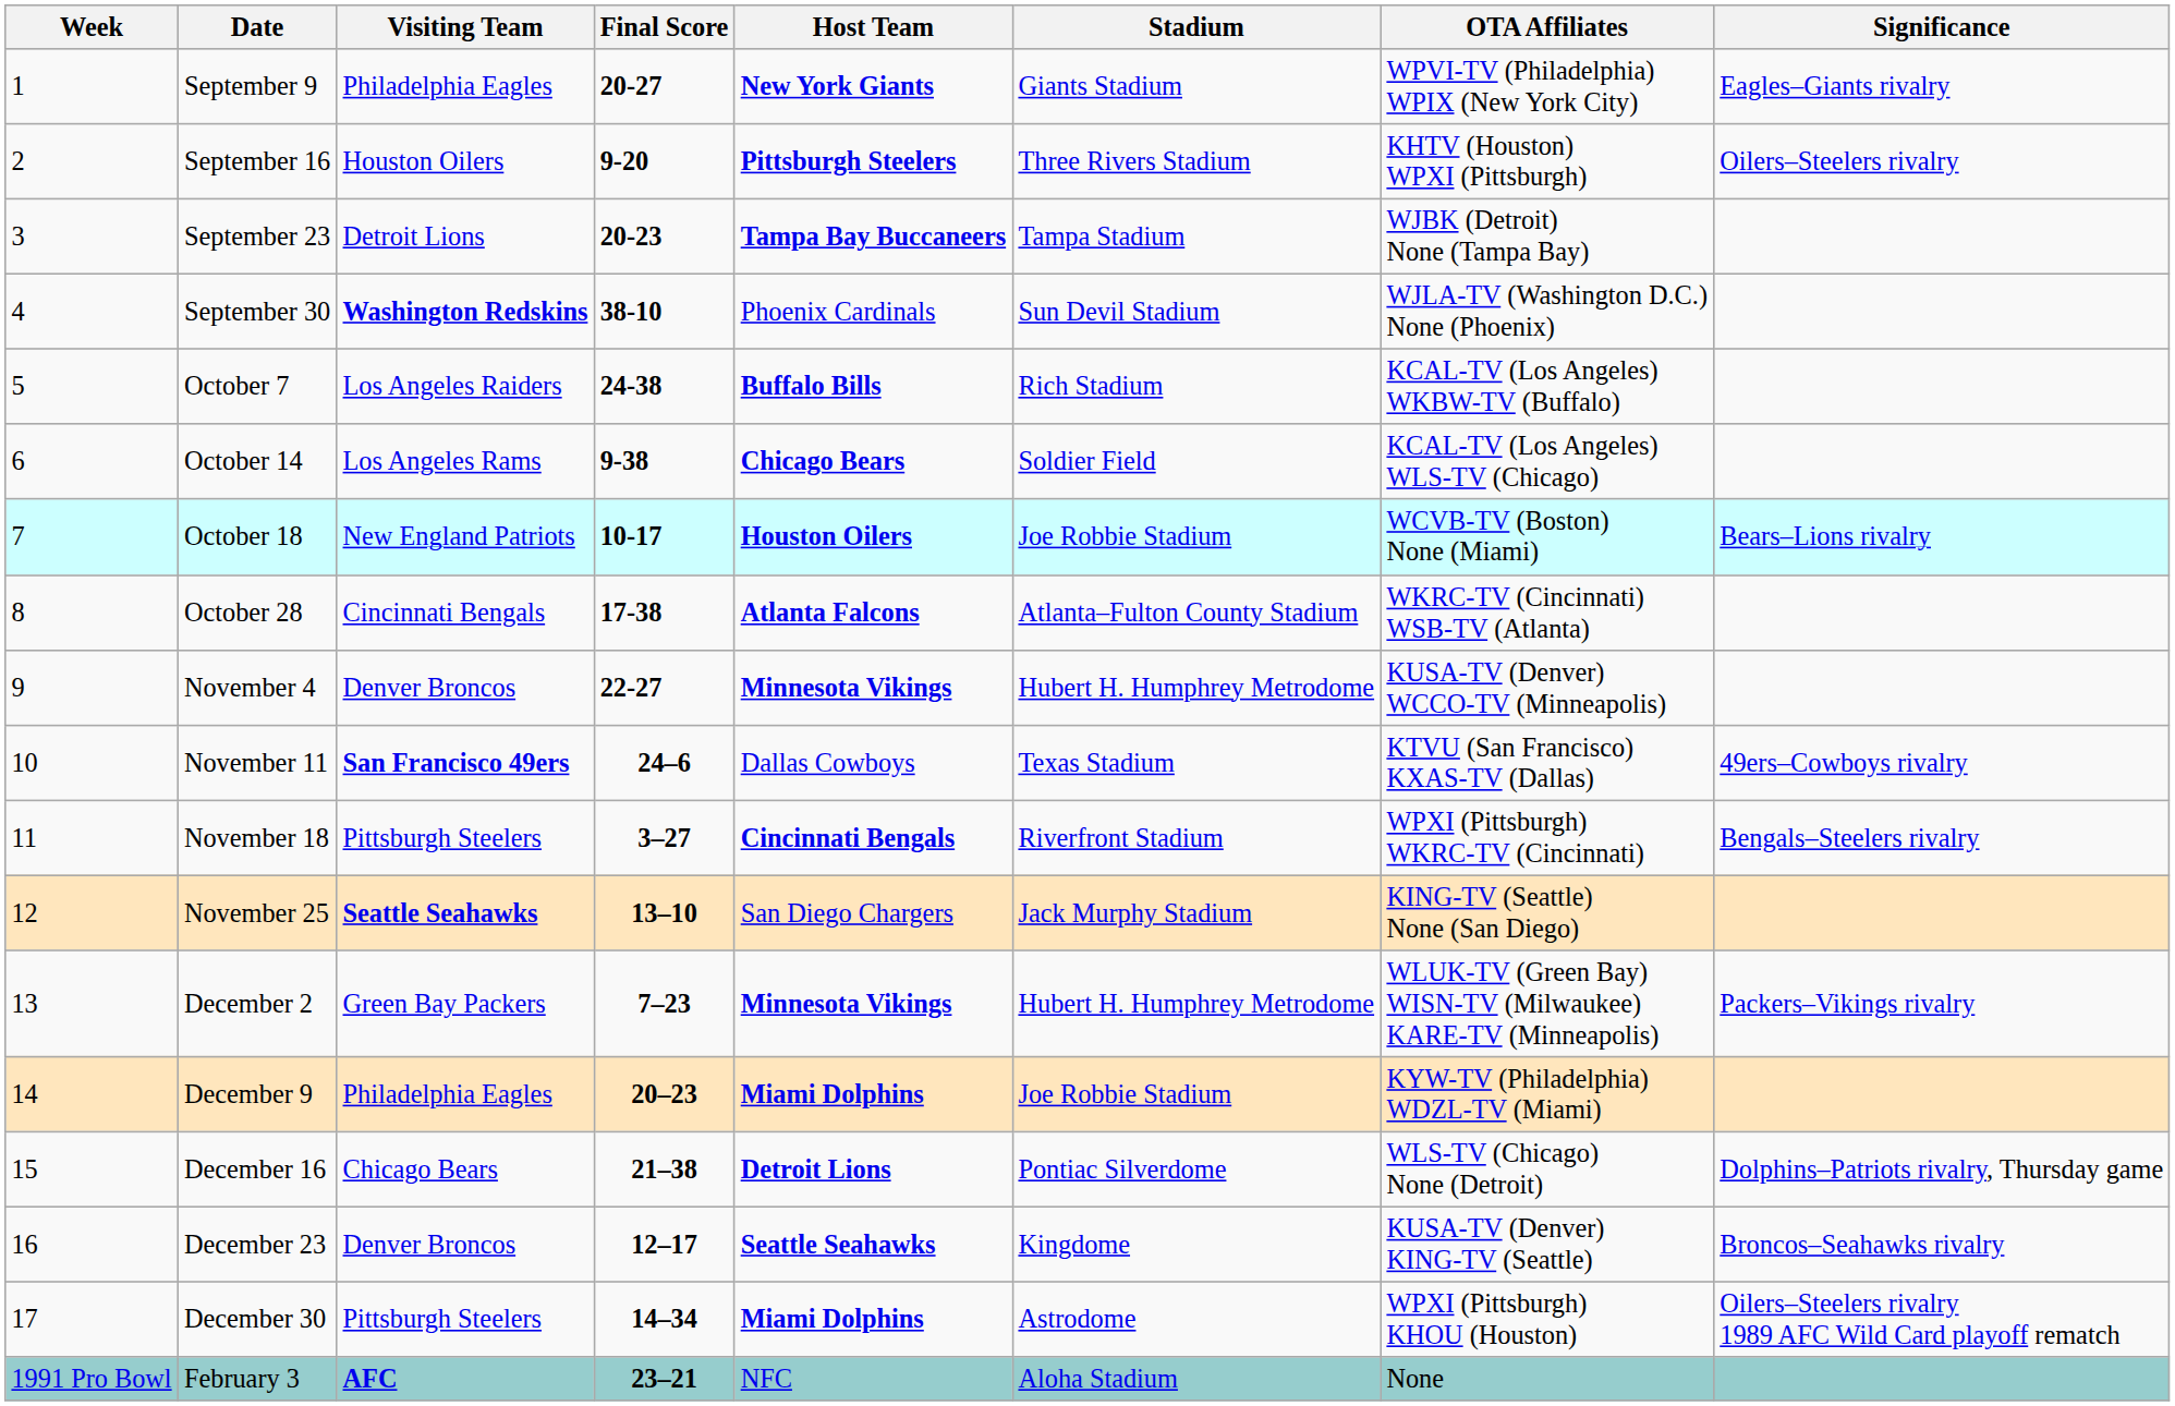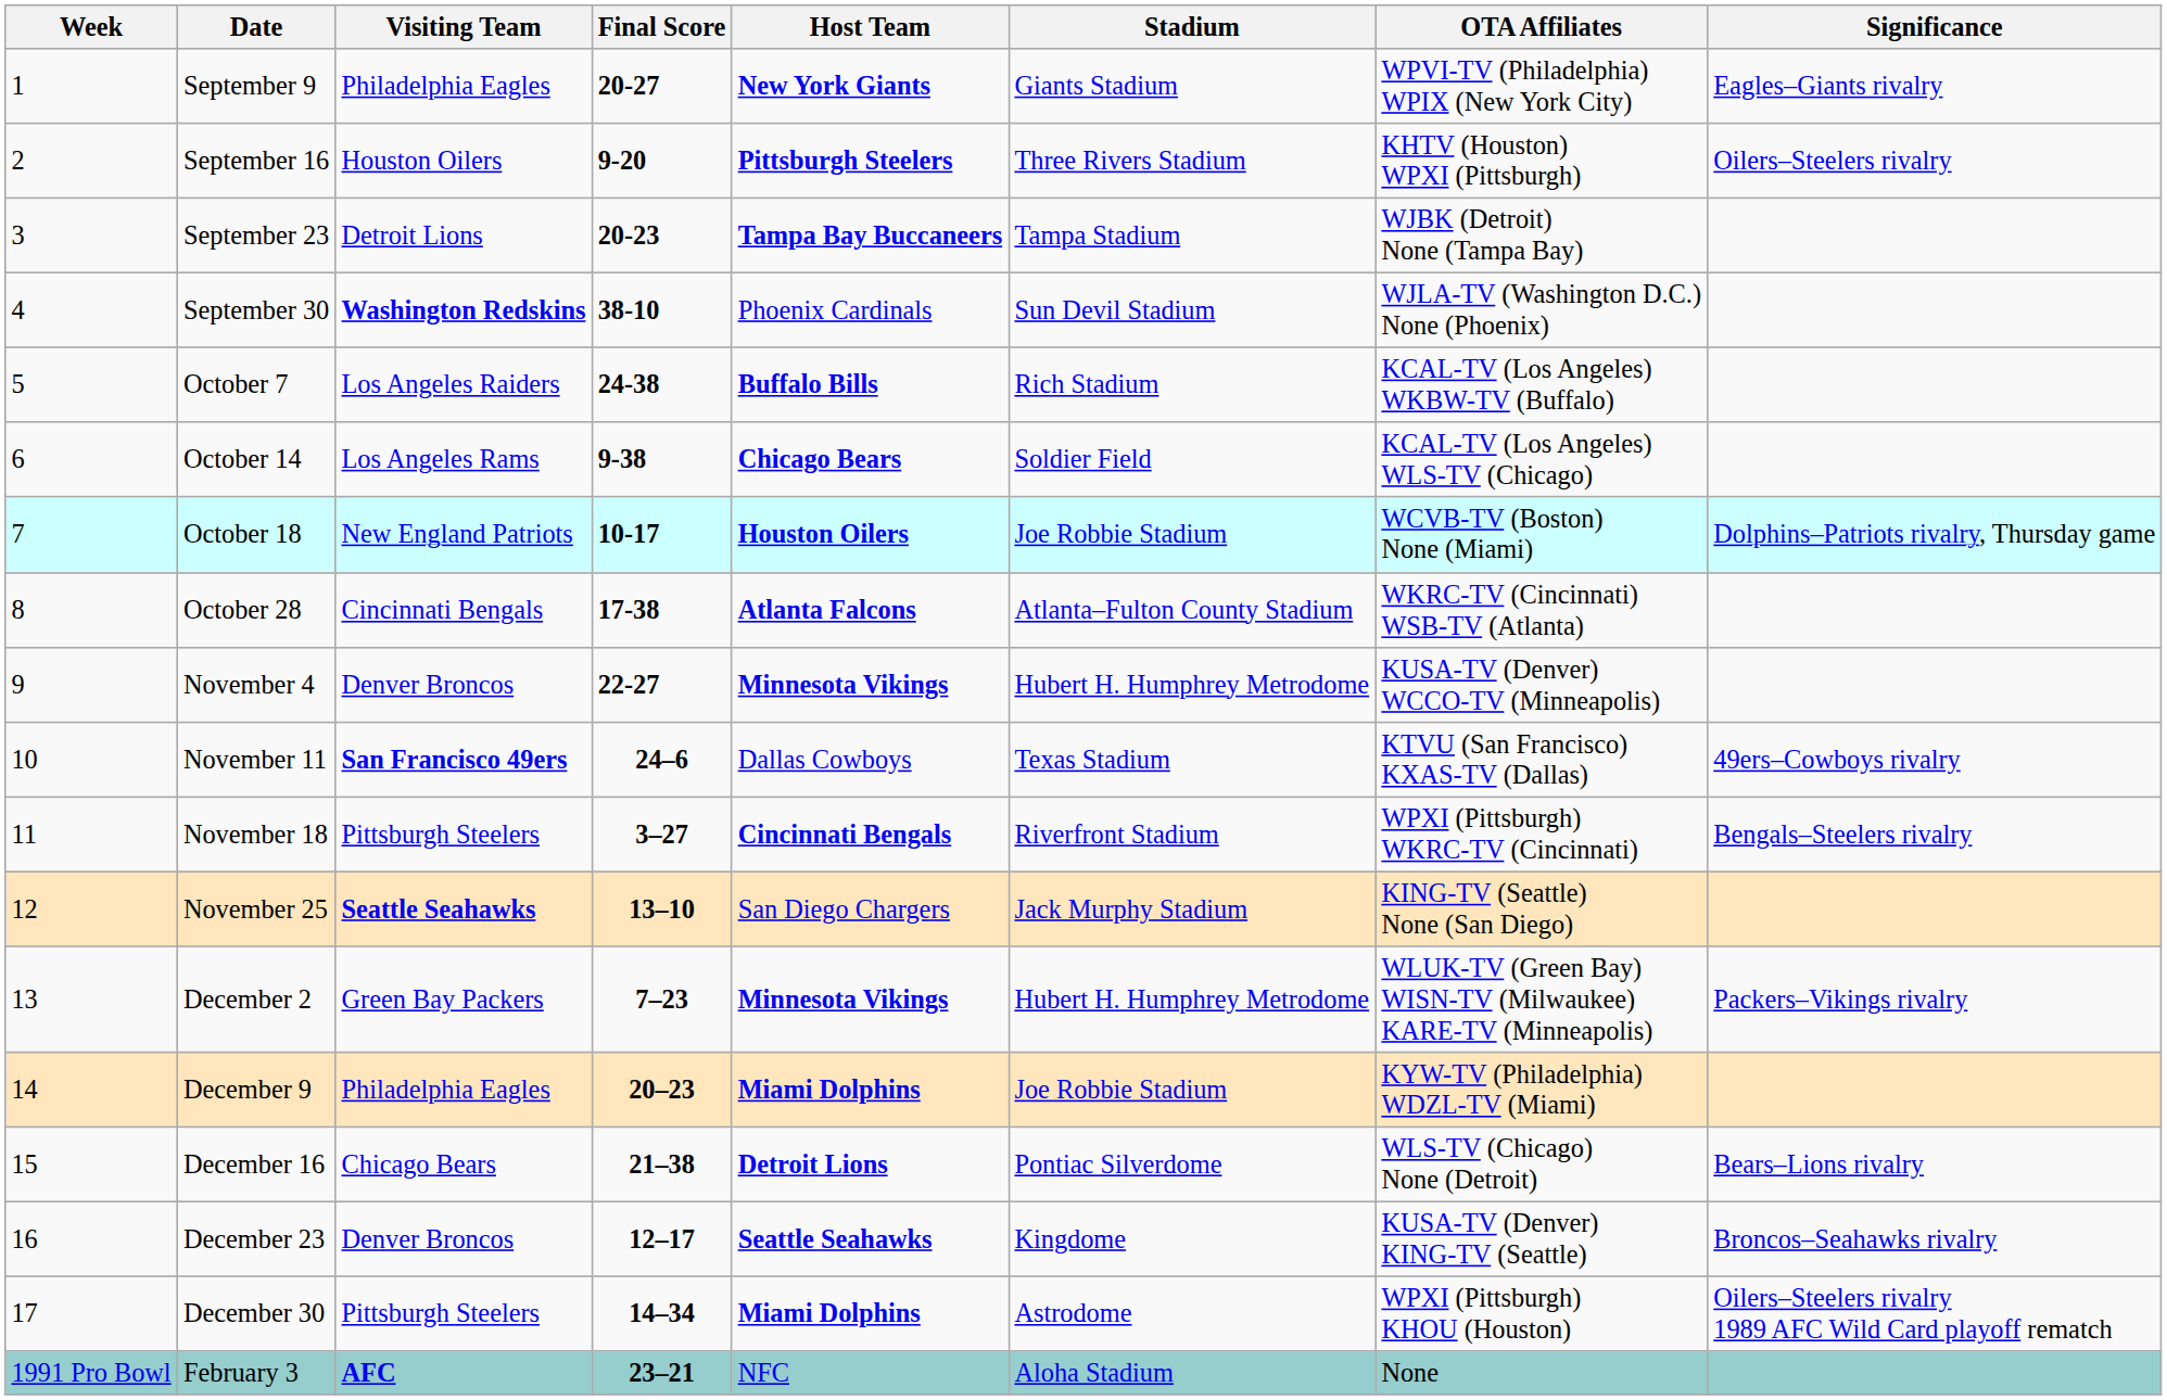 <table class="wikitable" style="font-size: 95%;">
 <tr>
 <th>Week</th>
 <th>Date</th>
 <th>Visiting Team</th>
 <th>Final Score</th>
 <th>Host Team</th>
 <th>Stadium</th>
 <th>OTA Affiliates</th>
 <th>Significance</th>
 </tr>
 <tr>
 <td>1</td>
 <td>September 9</td>
 <td><a href='#'>Philadelphia Eagles</a></td>
 <td><strong>20-27</strong></td>
 <td><strong><a href='#'>New York Giants</a></strong></td>
 <td><a href='#'>Giants Stadium</a></td>
 <td><a href='#'>WPVI-TV</a> (Philadelphia)<br><a href='#'>WPIX</a> (New York City)</td>
 <td><a href='#'>Eagles–Giants rivalry</a></td>
 </tr>
 <tr>
 <td>2</td>
 <td>September 16</td>
 <td><a href='#'>Houston Oilers</a></td>
 <td><strong>9-20</strong></td>
 <td><strong><a href='#'>Pittsburgh Steelers</a></strong></td>
 <td><a href='#'>Three Rivers Stadium</a></td>
 <td><a href='#'>KHTV</a> (Houston)<br><a href='#'>WPXI</a> (Pittsburgh)</td>
 <td><a href='#'>Oilers–Steelers rivalry</a></td>
 </tr>
 <tr>
 <td>3</td>
 <td>September 23</td>
 <td><a href='#'>Detroit Lions</a></td>
 <td><strong>20-23</strong></td>
 <td><strong><a href='#'>Tampa Bay Buccaneers</a></strong></td>
 <td><a href='#'>Tampa Stadium</a></td>
 <td><a href='#'>WJBK</a> (Detroit)<br>None (Tampa Bay)</td>
 <td></td>
 </tr>
 <tr>
 <td>4</td>
 <td>September 30</td>
 <td><strong><a href='#'>Washington Redskins</a></strong></td>
 <td><strong>38-10</strong></td>
 <td><a href='#'>Phoenix Cardinals</a></td>
 <td><a href='#'>Sun Devil Stadium</a></td>
 <td><a href='#'>WJLA-TV</a> (Washington D.C.)<br>None (Phoenix)</td>
 <td></td>
 </tr>
 <tr>
 <td>5</td>
 <td>October 7</td>
 <td><a href='#'>Los Angeles Raiders</a></td>
 <td><strong>24-38</strong></td>
 <td><strong><a href='#'>Buffalo Bills</a></strong></td>
 <td><a href='#'>Rich Stadium</a></td>
 <td><a href='#'>KCAL-TV</a> (Los Angeles)<br><a href='#'>WKBW-TV</a> (Buffalo)</td>
 <td></td>
 </tr>
 <tr>
 <td>6</td>
 <td>October 14</td>
 <td><a href='#'>Los Angeles Rams</a></td>
 <td><strong>9-38</strong></td>
 <td><strong><a href='#'>Chicago Bears</a></strong></td>
 <td><a href='#'>Soldier Field</a></td>
 <td><a href='#'>KCAL-TV</a> (Los Angeles)<br><a href='#'>WLS-TV</a> (Chicago)</td>
 <td></td>
 </tr>
 <tr bgcolor="#ccffff">
 <td>7</td>
 <td>October 18</td>
 <td><a href='#'>New England Patriots</a></td>
 <td><strong>10-17</strong></td>
 <td><strong><a href='#'>Houston Oilers</a></strong></td>
 <td><a href='#'>Joe Robbie Stadium</a></td>
 <td><a href='#'>WCVB-TV</a> (Boston)<br>None (Miami)</td>
-<td><a href='#'>Bears–Lions rivalry</a></td>
+<td><a href='#'>Dolphins–Patriots rivalry</a>, Thursday game</td>
 </tr>
 <tr>
 <td>8</td>
 <td>October 28</td>
 <td><a href='#'>Cincinnati Bengals</a></td>
 <td><strong>17-38</strong></td>
 <td><strong><a href='#'>Atlanta Falcons</a></strong></td>
 <td><a href='#'>Atlanta–Fulton County Stadium</a></td>
 <td><a href='#'>WKRC-TV</a> (Cincinnati)<br><a href='#'>WSB-TV</a> (Atlanta)</td>
 <td></td>
 </tr>
 <tr>
 <td>9</td>
 <td>November 4</td>
 <td><a href='#'>Denver Broncos</a></td>
 <td><strong>22-27</strong></td>
 <td><strong><a href='#'>Minnesota Vikings</a></strong></td>
 <td><a href='#'>Hubert H. Humphrey Metrodome</a></td>
 <td><a href='#'>KUSA-TV</a> (Denver)<br><a href='#'>WCCO-TV</a> (Minneapolis)</td>
 <td></td>
 </tr>
 <tr>
 <td>10</td>
 <td>November 11</td>
 <td><strong><a href='#'>San Francisco 49ers</a></strong></td>
 <td align="center"><strong>24–6</strong></td>
 <td><a href='#'>Dallas Cowboys</a></td>
 <td><a href='#'>Texas Stadium</a></td>
 <td><a href='#'>KTVU</a> (San Francisco)<br><a href='#'>KXAS-TV</a> (Dallas)</td>
 <td><a href='#'>49ers–Cowboys rivalry</a></td>
 </tr>
 <tr>
 <td>11</td>
 <td>November 18</td>
 <td><a href='#'>Pittsburgh Steelers</a></td>
 <td align="center"><strong>3–27</strong></td>
 <td><strong><a href='#'>Cincinnati Bengals</a></strong></td>
 <td><a href='#'>Riverfront Stadium</a></td>
 <td><a href='#'>WPXI</a> (Pittsburgh)<br><a href='#'>WKRC-TV</a> (Cincinnati)</td>
 <td><a href='#'>Bengals–Steelers rivalry</a></td>
 </tr>
 <tr bgcolor="#FFE6BD">
 <td>12</td>
 <td>November 25</td>
 <td><strong><a href='#'>Seattle Seahawks</a></strong></td>
 <td align="center"><strong>13–10</strong></td>
 <td><a href='#'>San Diego Chargers</a></td>
 <td><a href='#'>Jack Murphy Stadium</a></td>
 <td><a href='#'>KING-TV</a> (Seattle)<br>None (San Diego)</td>
 <td></td>
 </tr>
 <tr>
 <td>13</td>
 <td>December 2</td>
 <td><a href='#'>Green Bay Packers</a></td>
 <td align="center"><strong>7–23</strong></td>
 <td><strong><a href='#'>Minnesota Vikings</a></strong></td>
 <td><a href='#'>Hubert H. Humphrey Metrodome</a></td>
 <td><a href='#'>WLUK-TV</a> (Green Bay)<br><a href='#'>WISN-TV</a> (Milwaukee)<br><a href='#'>KARE-TV</a> (Minneapolis)</td>
 <td><a href='#'>Packers–Vikings rivalry</a></td>
 </tr>
 <tr bgcolor="#FFE6BD">
 <td>14</td>
 <td>December 9</td>
 <td><a href='#'>Philadelphia Eagles</a></td>
 <td align="center"><strong>20–23</strong></td>
 <td><strong><a href='#'>Miami Dolphins</a></strong></td>
 <td><a href='#'>Joe Robbie Stadium</a></td>
 <td><a href='#'>KYW-TV</a> (Philadelphia)<br><a href='#'>WDZL-TV</a> (Miami)</td>
 <td></td>
 </tr>
 <tr>
 <td>15</td>
 <td>December 16</td>
 <td><a href='#'>Chicago Bears</a></td>
 <td align="center"><strong>21–38</strong></td>
 <td><strong><a href='#'>Detroit Lions</a></strong></td>
 <td><a href='#'>Pontiac Silverdome</a></td>
 <td><a href='#'>WLS-TV</a> (Chicago)<br>None (Detroit)</td>
-<td><a href='#'>Dolphins–Patriots rivalry</a>, Thursday game</td>
+<td><a href='#'>Bears–Lions rivalry</a></td>
 </tr>
 <tr>
 <td>16</td>
 <td>December 23</td>
 <td><a href='#'>Denver Broncos</a></td>
 <td align="center"><strong>12–17</strong></td>
 <td><strong><a href='#'>Seattle Seahawks</a></strong></td>
 <td><a href='#'>Kingdome</a></td>
 <td><a href='#'>KUSA-TV</a> (Denver)<br><a href='#'>KING-TV</a> (Seattle)</td>
 <td><a href='#'>Broncos–Seahawks rivalry</a></td>
 </tr>
 <tr>
 <td>17</td>
 <td>December 30</td>
 <td><a href='#'>Pittsburgh Steelers</a></td>
 <td align="center"><strong>14–34</strong></td>
 <td><strong><a href='#'>Miami Dolphins</a></strong></td>
 <td><a href='#'>Astrodome</a></td>
 <td><a href='#'>WPXI</a> (Pittsburgh)<br><a href='#'>KHOU</a> (Houston)</td>
 <td><a href='#'>Oilers–Steelers rivalry</a><br><a href='#'>1989 AFC Wild Card playoff</a> rematch</td>
 </tr>
 <tr bgcolor="#96CDCD">
 <td><a href='#'>1991 Pro Bowl</a></td>
 <td>February 3</td>
 <td><strong><a href='#'>AFC</a></strong></td>
 <td align="center"><strong>23–21</strong></td>
 <td><a href='#'>NFC</a></td>
 <td><a href='#'>Aloha Stadium</a></td>
 <td>None</td>
 <td></td>
 </tr>
 </table>
